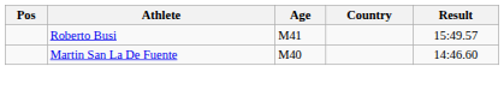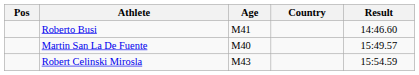 <table class="wikitable"  style="text-align:center; width:50%;">
 <tr>
 <th>Pos</th>
 <th>Athlete</th>
 <th>Age</th>
 <th>Country</th>
 <th>Result</th>
 </tr>
 <tr>
 <td align=center></td>
 <td align=left><a href='#'>Roberto Busi</a></td>
 <td align=left>M41</td>
 <td align=left></td>
-<td>15:49.57</td>
+<td>14:46.60</td>
 </tr>
 <tr>
 <td align=center></td>
 <td align=left><a href='#'>Martin San La De Fuente</a></td>
 <td align=left>M40</td>
 <td align=left></td>
-<td>14:46.60</td>
+<td>15:49.57</td>
+</tr>
+<tr>
+<td align=center></td>
+<td align=left><a href='#'>Robert Celinski Mirosla</a></td>
+<td align=left>M43</td>
+<td align=left></td>
+<td>15:54.59</td>
 </tr>
 </table>
